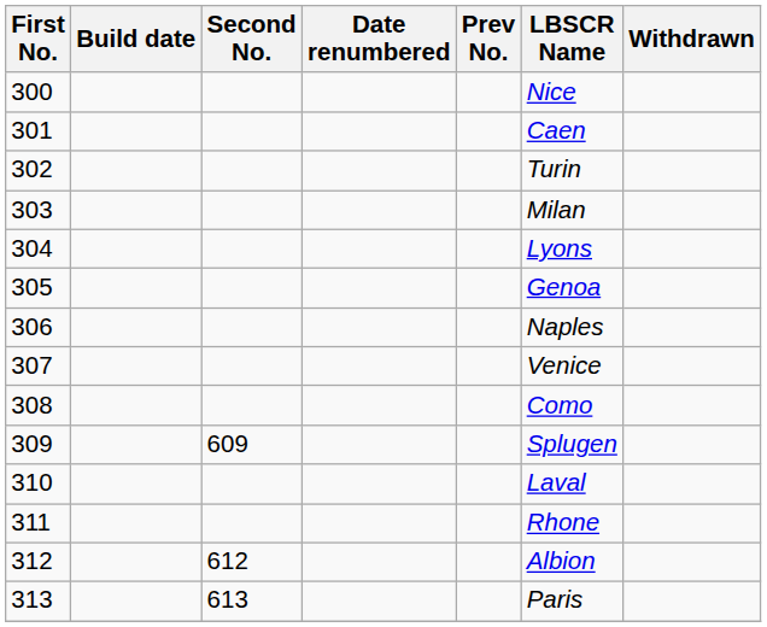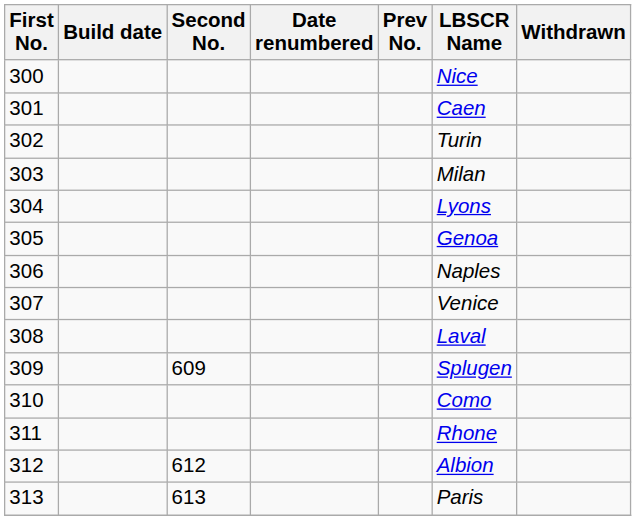 <table class="wikitable sortable mw-collapsible">
 <tr>
 <th>First<br>No.</th>
 <th>Build date</th>
 <th>Second<br>No.</th>
 <th>Date<br>renumbered</th>
 <th>Prev<br>No.</th>
 <th>LBSCR<br>Name</th>
 <th>Withdrawn</th>
 </tr>
 <tr>
 <td>300</td>
 <td></td>
 <td></td>
 <td></td>
 <td></td>
 <td><em><a href='#'>Nice</a></em></td>
 <td></td>
 </tr>
 <tr>
 <td>301</td>
 <td></td>
 <td></td>
 <td></td>
 <td></td>
 <td><em><a href='#'>Caen</a></em></td>
 <td></td>
 </tr>
 <tr>
 <td>302</td>
 <td></td>
 <td></td>
 <td></td>
 <td></td>
 <td><em>Turin</em></td>
 <td></td>
 </tr>
 <tr>
 <td>303</td>
 <td></td>
 <td></td>
 <td></td>
 <td></td>
 <td><em>Milan</em></td>
 <td></td>
 </tr>
 <tr>
 <td>304</td>
 <td></td>
 <td></td>
 <td></td>
 <td></td>
 <td><em><a href='#'>Lyons</a></em></td>
 <td></td>
 </tr>
 <tr>
 <td>305</td>
 <td></td>
 <td></td>
 <td></td>
 <td></td>
 <td><em><a href='#'>Genoa</a></em></td>
 <td></td>
 </tr>
 <tr>
 <td>306</td>
 <td></td>
 <td></td>
 <td></td>
 <td></td>
 <td><em>Naples</em></td>
 <td></td>
 </tr>
 <tr>
 <td>307</td>
 <td></td>
 <td></td>
 <td></td>
 <td></td>
 <td><em>Venice</em></td>
 <td></td>
 </tr>
 <tr>
 <td>308</td>
 <td></td>
 <td></td>
 <td></td>
 <td></td>
-<td><em><a href='#'>Como</a></em></td>
+<td><em><a href='#'>Laval</a></em></td>
 <td></td>
 </tr>
 <tr>
 <td>309</td>
 <td></td>
 <td>609</td>
 <td></td>
 <td></td>
 <td><em><a href='#'>Splugen</a></em></td>
 <td></td>
 </tr>
 <tr>
 <td>310</td>
 <td></td>
 <td></td>
 <td></td>
 <td></td>
-<td><em><a href='#'>Laval</a></em></td>
+<td><em><a href='#'>Como</a></em></td>
 <td></td>
 </tr>
 <tr>
 <td>311</td>
 <td></td>
 <td></td>
 <td></td>
 <td></td>
 <td><em><a href='#'>Rhone</a></em></td>
 <td></td>
 </tr>
 <tr>
 <td>312</td>
 <td></td>
 <td>612</td>
 <td></td>
 <td></td>
 <td><em><a href='#'>Albion</a></em></td>
 <td></td>
 </tr>
 <tr>
 <td>313</td>
 <td></td>
 <td>613</td>
 <td></td>
 <td></td>
 <td><em>Paris</em></td>
 <td></td>
 </tr>
 <tr>
 </tr>
 </table>
